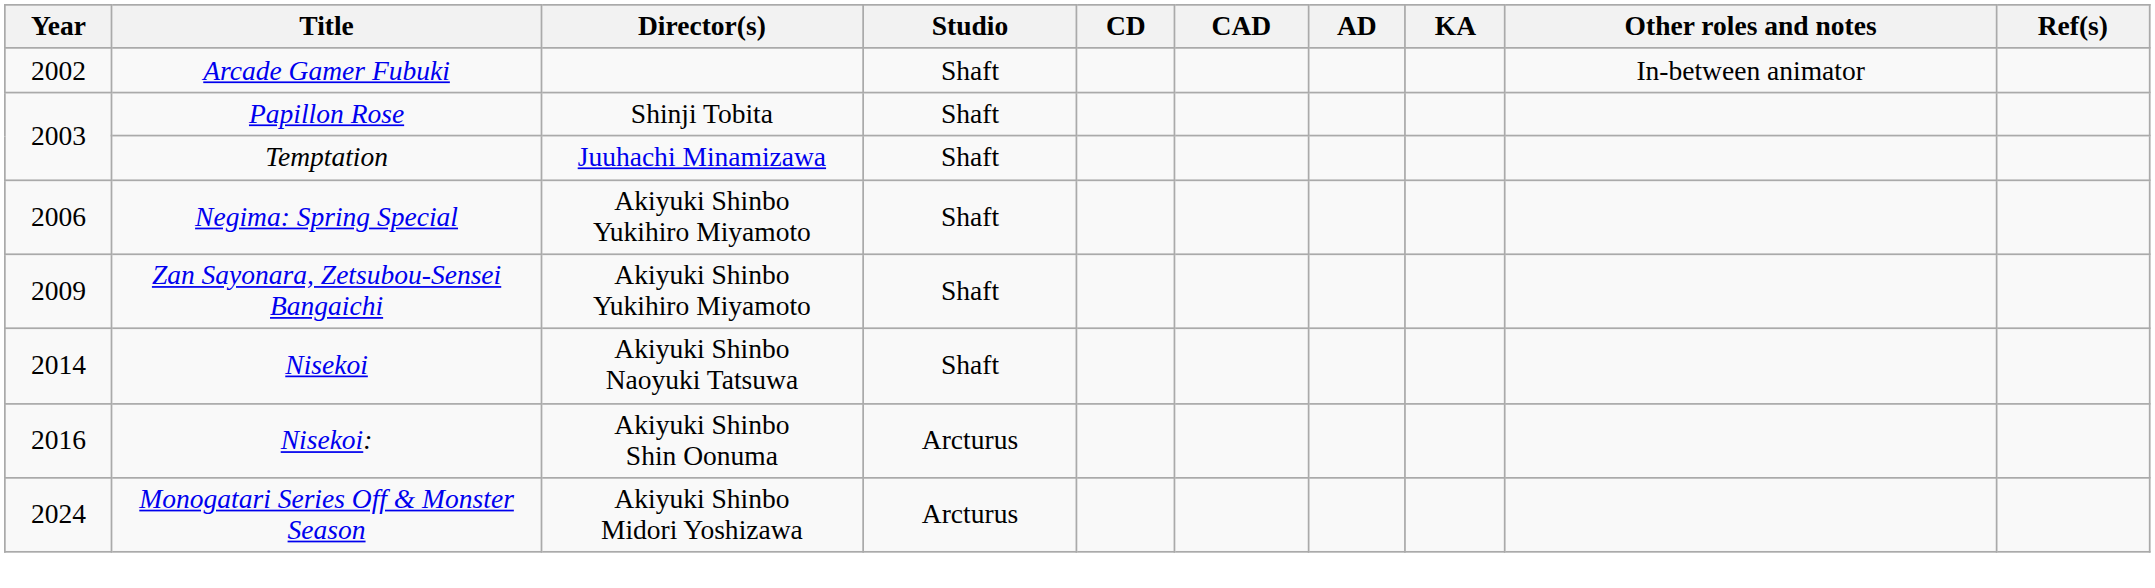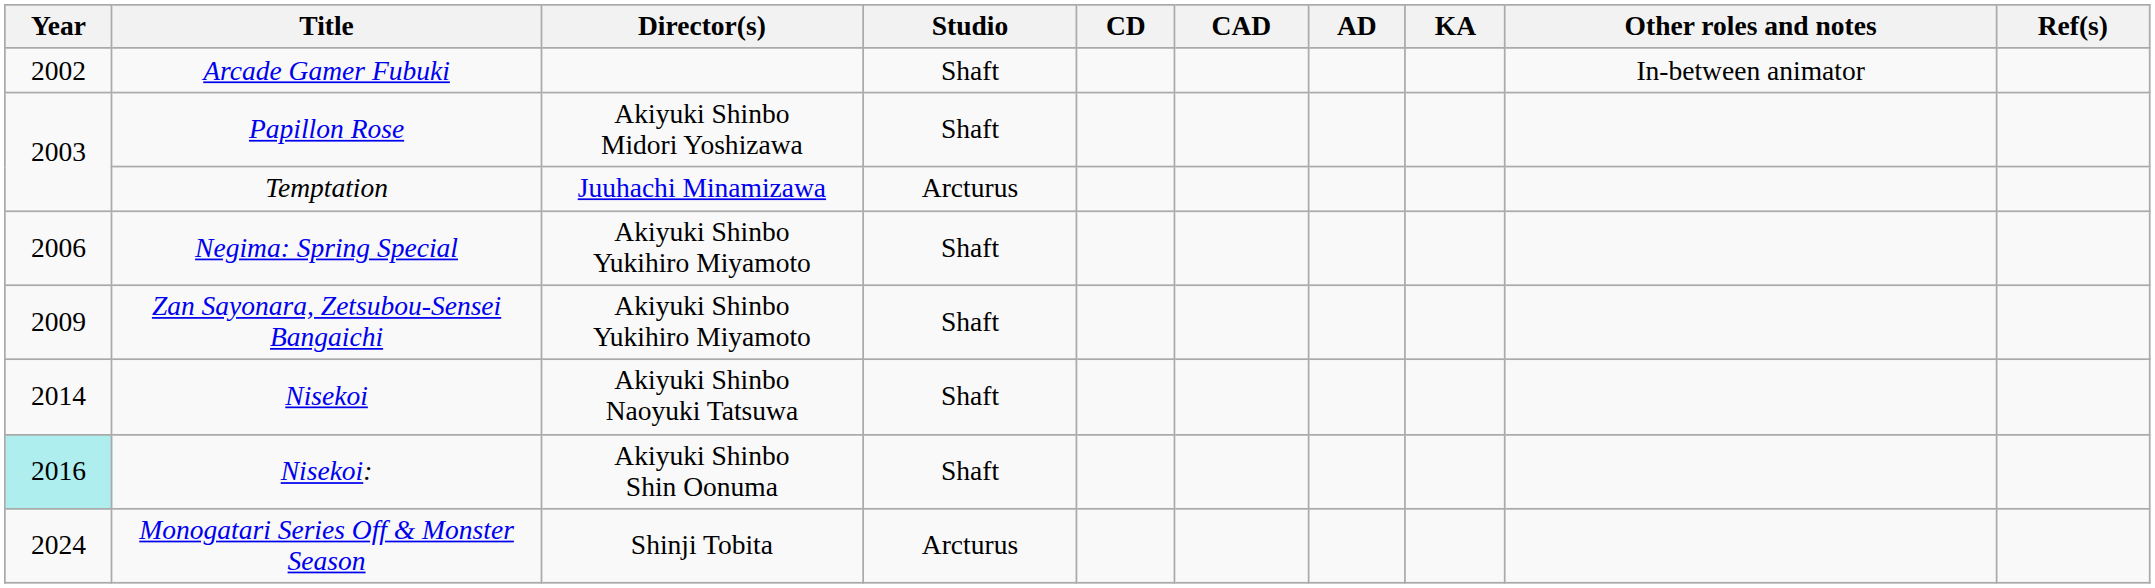 <table class="wikitable sortable" style="text-align:center; margin=auto; ">
 <tr>
 <th scope="col" width=5%>Year</th>
 <th scope="col" width=20%>Title</th>
 <th scope="col" width=15%>Director(s)</th>
 <th scope="col" width=10%>Studio</th>
 <th scope="col" class="unsortable">CD</th>
 <th scope="col" class="unsortable">CAD</th>
 <th scope="col" class="unsortable">AD</th>
 <th scope="col" class="unsortable">KA</th>
 <th scope="col" class="unsortable">Other roles and notes</th>
 <th scope="col" class="unsortable">Ref(s)</th>
 </tr>
 <tr>
 <td>2002</td>
 <td><em><a href='#'>Arcade Gamer Fubuki</a></em></td>
 <td></td>
 <td>Shaft</td>
 <td></td>
 <td></td>
 <td></td>
 <td></td>
 <td>In-between animator</td>
 <td></td>
 </tr>
 <tr>
 <td rowspan="2">2003</td>
 <td><em><a href='#'>Papillon Rose</a></em></td>
-<td>Shinji Tobita</td>
+<td>Akiyuki Shinbo<br>Midori Yoshizawa</td>
 <td>Shaft</td>
 <td></td>
 <td></td>
 <td></td>
 <td></td>
 <td></td>
 <td></td>
 </tr>
 <tr>
 <td><em>Temptation</em></td>
 <td><a href='#'>Juuhachi Minamizawa</a></td>
-<td>Shaft</td>
+<td>Arcturus</td>
 <td></td>
 <td></td>
 <td></td>
 <td></td>
 <td></td>
 <td></td>
 </tr>
 <tr>
 <td>2006</td>
 <td><em><a href='#'>Negima: Spring Special</a></em></td>
 <td>Akiyuki Shinbo<br>Yukihiro Miyamoto</td>
 <td>Shaft</td>
 <td></td>
 <td></td>
 <td></td>
 <td></td>
 <td></td>
 <td></td>
 </tr>
 <tr>
 <td>2009</td>
 <td><em><a href='#'>Zan Sayonara, Zetsubou-Sensei Bangaichi</a></em></td>
 <td>Akiyuki Shinbo<br>Yukihiro Miyamoto</td>
 <td>Shaft</td>
 <td></td>
 <td></td>
 <td></td>
 <td></td>
 <td></td>
 <td></td>
 </tr>
 <tr>
 <td>2014</td>
 <td><em><a href='#'>Nisekoi</a></em></td>
 <td>Akiyuki Shinbo<br>Naoyuki Tatsuwa</td>
 <td>Shaft</td>
 <td></td>
 <td></td>
 <td></td>
 <td></td>
 <td></td>
 <td></td>
 </tr>
 <tr>
-<td>2016</td>
+<td style="background: paleturquoise;">2016</td>
 <td><em><a href='#'>Nisekoi</a>:</em></td>
 <td>Akiyuki Shinbo<br>Shin Oonuma</td>
-<td>Arcturus</td>
+<td>Shaft</td>
 <td></td>
 <td></td>
 <td></td>
 <td></td>
 <td></td>
 <td></td>
 </tr>
 <tr>
 <td>2024</td>
 <td><em><a href='#'>Monogatari Series Off & Monster Season</a></em></td>
-<td>Akiyuki Shinbo<br>Midori Yoshizawa</td>
+<td>Shinji Tobita</td>
 <td>Arcturus</td>
 <td></td>
 <td></td>
 <td></td>
 <td></td>
 <td></td>
 <td></td>
 </tr>
 </table>
